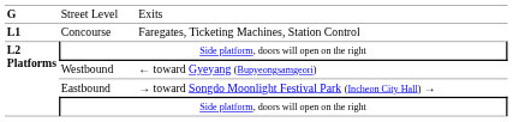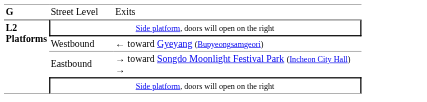 <table table border=0 cellspacing=0 cellpadding=3>
 <tr>
 <td style="border-top:solid 1px gray;border-bottom:solid 1px gray;" width=50 valign=top><strong>G</strong></td>
 <td style="border-top:solid 1px gray;border-bottom:solid 1px gray;" width=100 valign=top>Street Level</td>
 <td style="border-top:solid 1px gray;border-bottom:solid 1px gray;" width=400 valign=top>Exits</td>
-</tr>
-<tr>
-<td style="border-bottom:solid 0 gray;" width=50 valign=top><strong>L1</strong></td>
-<td style="border-bottom:solid 0 gray;" width=100 valign=top>Concourse</td>
-<td style="border-bottom:solid 0 gray;" width=500 valign=top>Faregates, Ticketing Machines, Station Control</td>
 </tr>
 <tr>
 <td style="border-top:solid 1px gray;border-bottom:solid 1px gray;" rowspan=4 valign=top><strong>L2<br>Platforms</strong></td>
 <td style="border-top:solid 1px gray;border-right:solid 2px black;border-left:solid 2px black;border-bottom:solid 2px black;text-align:center;" colspan=2><small><a href='#'>Side platform</a>, doors will open on the right</small></td>
 </tr>
 <tr>
 <td style="border-bottom:solid 1px gray;">Westbound</td>
 <td style="border-bottom:solid 1px gray;">←  toward <a href='#'>Gyeyang</a> <small>(<a href='#'>Bupyeongsamgeori</a>)</small></td>
 </tr>
 <tr>
 <td>Eastbound</td>
 <td><span>→</span>  toward <a href='#'>Songdo Moonlight Festival Park</a> <small>(<a href='#'>Incheon City Hall</a>)</small> →</td>
 </tr>
 <tr>
 <td style="border-top:solid 2px black;border-right:solid 2px black;border-left:solid 2px black;border-bottom:solid 1px gray;text-align:center;" colspan=2><small><a href='#'>Side platform</a>, doors will open on the right</small></td>
 </tr>
 </table>
